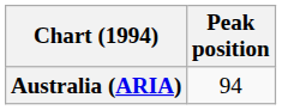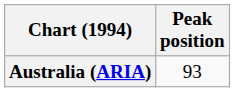 <table class="wikitable plainrowheaders" style="text-align:center">
 <tr>
 <th scope="col">Chart (1994)</th>
 <th scope="col">Peak<br>position</th>
 </tr>
 <tr>
 <th scope="row">Australia (<a href='#'>ARIA</a>)</th>
-<td>94</td>
+<td>93</td>
 </tr>
 </table>
